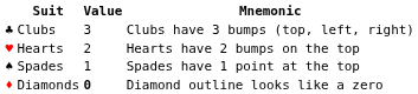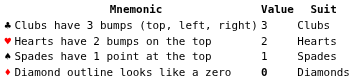 <table>
 <tr>
 <th></th>
+<th>Mnemonic</th>
+<th>Value</th>
 <th>Suit</th>
-<th>Value</th>
-<th>Mnemonic</th>
 </tr>
 <tr>
 <th>♣</th>
+<td>Clubs have 3 bumps (top, left, right)</td>
+<td>3</td>
 <td>Clubs</td>
-<td>3</td>
-<td>Clubs have 3 bumps (top, left, right)</td>
 </tr>
 <tr>
 <th style="color:red;">♥</th>
+<td>Hearts have 2 bumps on the top</td>
+<td>2</td>
 <td>Hearts</td>
-<td>2</td>
-<td>Hearts have 2 bumps on the top</td>
 </tr>
 <tr>
 <th>♠</th>
+<td>Spades have 1 point at the top</td>
+<td>1</td>
 <td>Spades</td>
-<td>1</td>
-<td>Spades have 1 point at the top</td>
 </tr>
 <tr>
 <th style="color:red;">♦</th>
+<td>Diamond outline looks like a zero</td>
+<td><strong>0</strong></td>
 <td>Diamonds</td>
-<td><strong>0</strong></td>
-<td>Diamond outline looks like a zero</td>
 </tr>
 </table>
